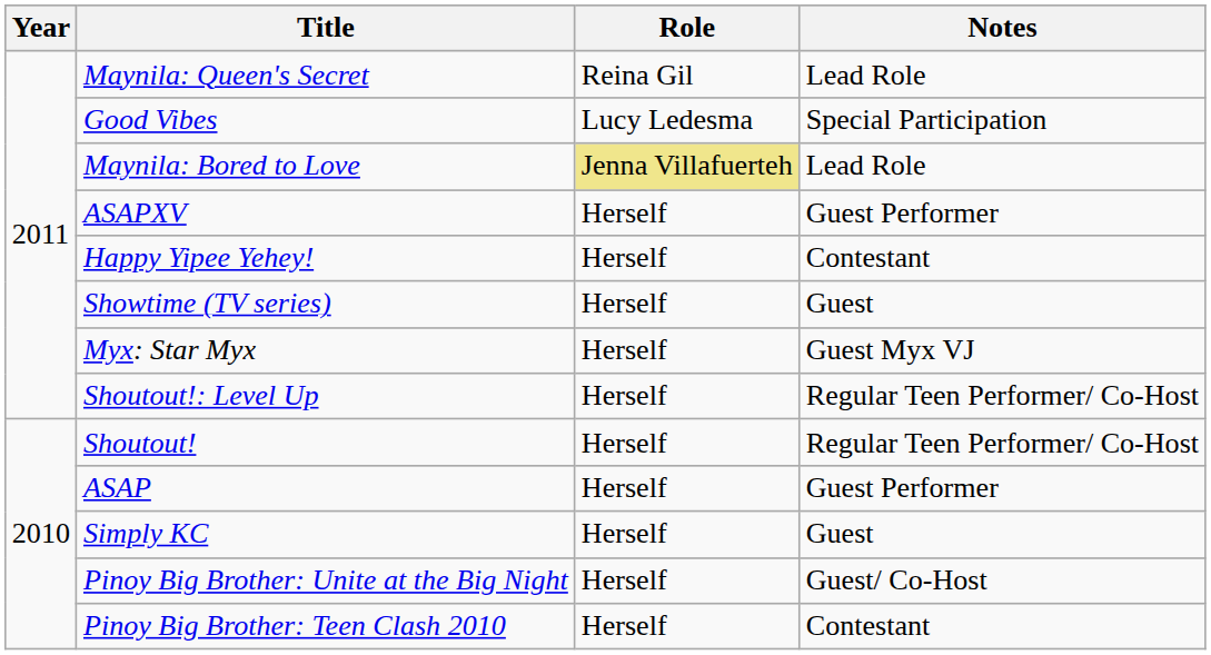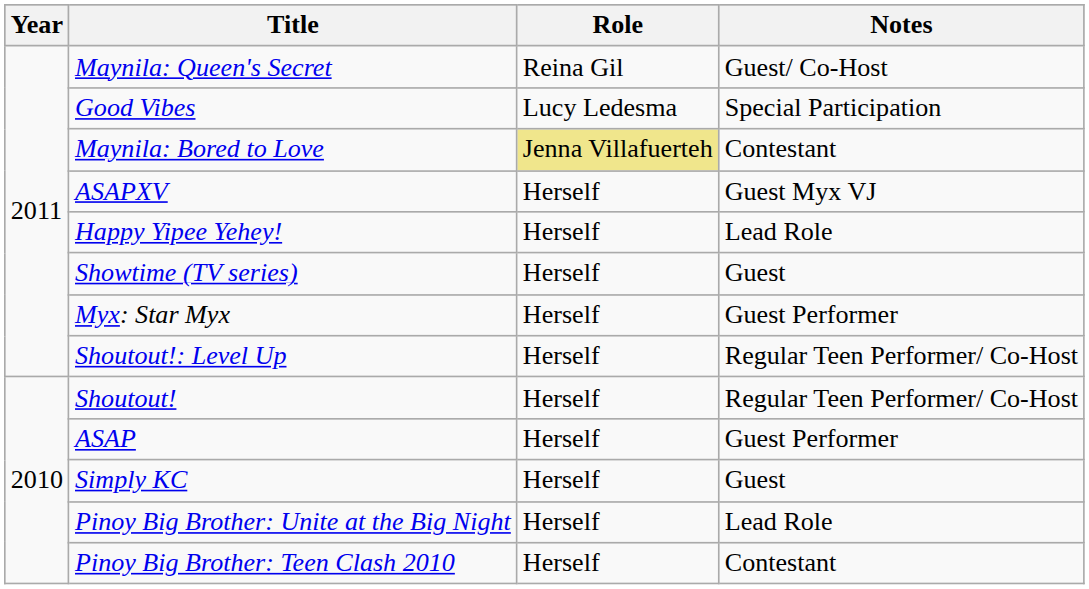 <table class="wikitable">
 <tr style="background:#ccc; text-align:center;">
 <th>Year</th>
 <th>Title</th>
 <th>Role</th>
 <th>Notes</th>
 </tr>
 <tr>
 <td rowspan="8">2011</td>
 <td><em><a href='#'>Maynila: Queen's Secret</a> </em></td>
 <td>Reina Gil</td>
-<td>Lead Role</td>
+<td>Guest/ Co-Host</td>
 </tr>
 <tr>
 <td><em><a href='#'>Good Vibes</a></em></td>
 <td>Lucy Ledesma</td>
 <td>Special Participation</td>
 </tr>
 <tr>
 <td><em><a href='#'>Maynila: Bored to Love</a></em></td>
 <td style="background: khaki;">Jenna Villafuerteh</td>
-<td>Lead Role</td>
+<td>Contestant</td>
 </tr>
 <tr>
 <td><em><a href='#'>ASAPXV</a></em></td>
 <td>Herself</td>
-<td>Guest Performer</td>
+<td>Guest Myx VJ</td>
 </tr>
 <tr>
 <td><em><a href='#'>Happy Yipee Yehey!</a></em></td>
 <td>Herself</td>
-<td>Contestant</td>
+<td>Lead Role</td>
 </tr>
 <tr>
 <td><em><a href='#'>Showtime (TV series)</a></em></td>
 <td>Herself</td>
 <td>Guest</td>
 </tr>
 <tr>
 <td><em><a href='#'>Myx</a>: Star Myx</em></td>
 <td>Herself</td>
-<td>Guest Myx VJ</td>
+<td>Guest Performer</td>
 </tr>
 <tr>
 <td><em><a href='#'>Shoutout!: Level Up</a></em></td>
 <td>Herself</td>
 <td>Regular Teen Performer/ Co-Host</td>
 </tr>
 <tr>
 <td rowspan="5">2010</td>
 <td><em><a href='#'>Shoutout!</a></em></td>
 <td>Herself</td>
 <td>Regular Teen Performer/ Co-Host</td>
 </tr>
 <tr>
 <td><em><a href='#'>ASAP</a></em></td>
 <td>Herself</td>
 <td>Guest Performer</td>
 </tr>
 <tr>
 <td><em><a href='#'>Simply KC</a></em></td>
 <td>Herself</td>
 <td>Guest</td>
 </tr>
 <tr>
 <td><em><a href='#'>Pinoy Big Brother: Unite at the Big Night</a></em></td>
 <td>Herself</td>
-<td>Guest/ Co-Host</td>
+<td>Lead Role</td>
 </tr>
 <tr>
 <td><em><a href='#'>Pinoy Big Brother: Teen Clash 2010</a></em></td>
 <td>Herself</td>
 <td>Contestant</td>
 </tr>
 </table>
